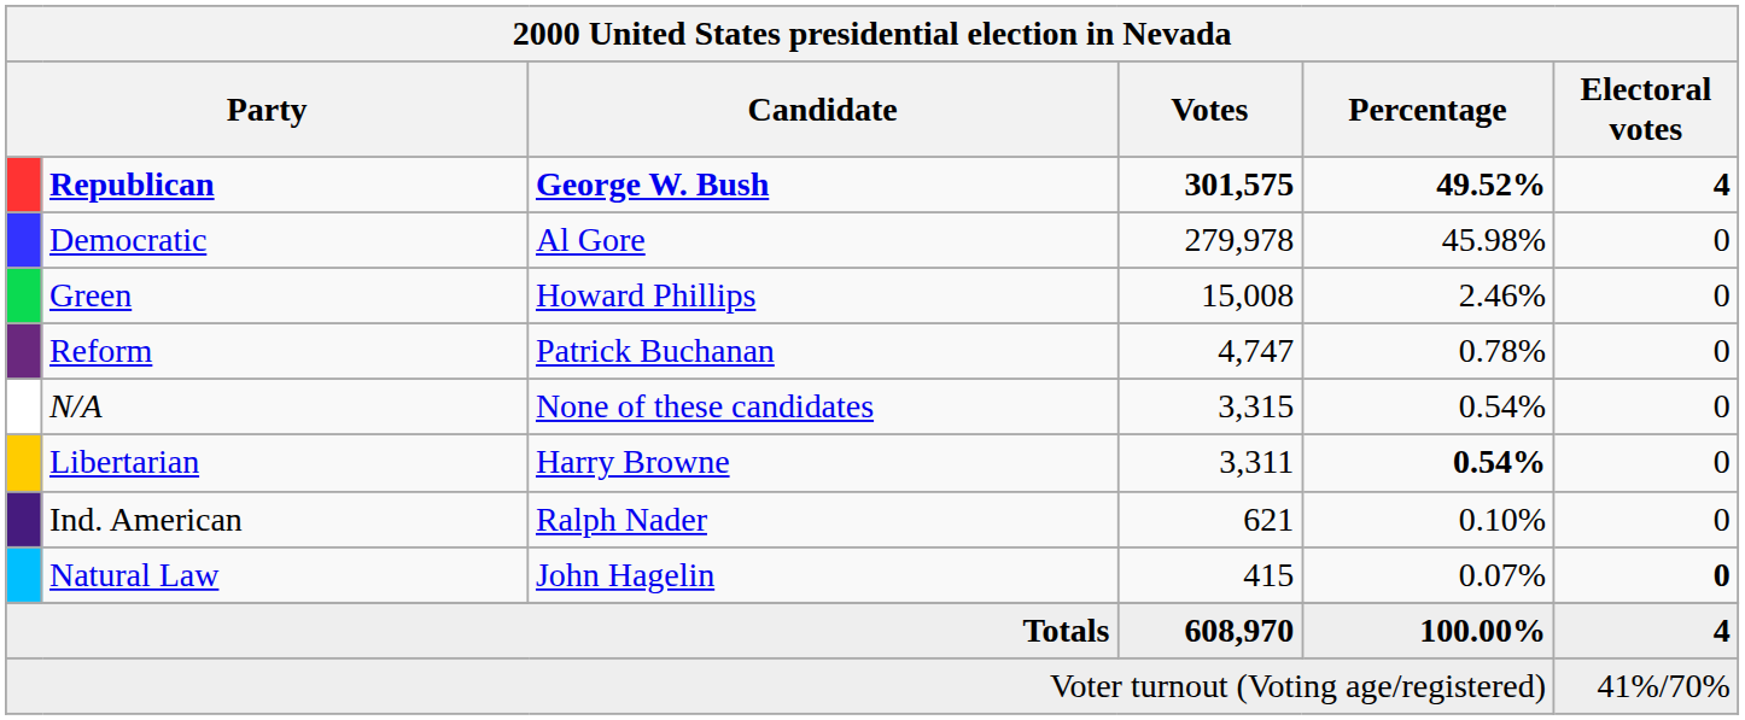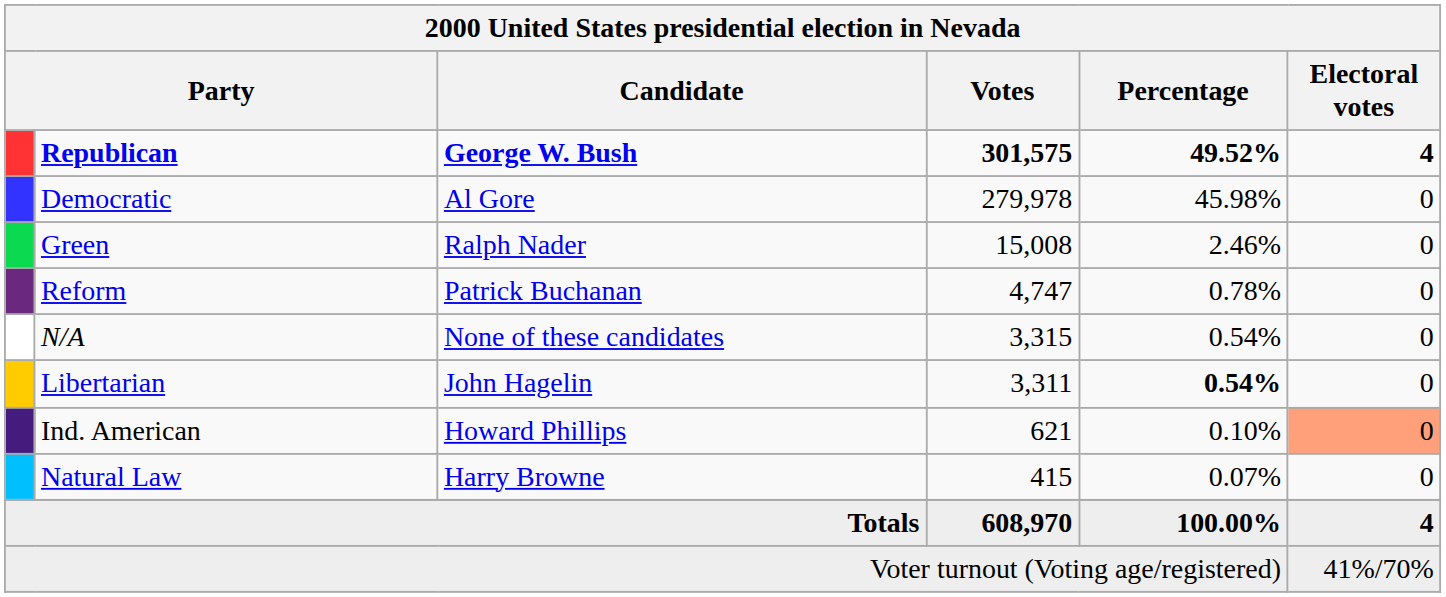 <table class="wikitable" style="font-size: 95%;">
 <tr>
 <th colspan="6">2000 United States presidential election in Nevada</th>
 </tr>
 <tr>
 <th colspan="2" style="width: 15em">Party</th>
 <th style="width: 17em">Candidate</th>
 <th style="width: 5em">Votes</th>
 <th style="width: 7em">Percentage</th>
 <th style="width: 5em">Electoral votes</th>
 </tr>
 <tr>
 <th style="background-color:#FF3333; width: 3px"></th>
 <td style="width: 130px"><strong><a href='#'>Republican</a></strong></td>
 <td><strong><a href='#'>George W. Bush</a></strong></td>
 <td align="right"><strong>301,575</strong></td>
 <td align="right"><strong>49.52%</strong></td>
 <td align="right"><strong>4</strong></td>
 </tr>
 <tr>
 <th style="background-color:#3333FF; width: 3px"></th>
 <td style="width: 130px"><a href='#'>Democratic</a></td>
 <td><a href='#'>Al Gore</a></td>
 <td align="right">279,978</td>
 <td align="right">45.98%</td>
 <td align="right">0</td>
 </tr>
 <tr>
 <th style="background-color:#0BDA51; width: 3px"></th>
 <td style="width: 130px"><a href='#'>Green</a></td>
-<td><a href='#'>Howard Phillips</a></td>
+<td><a href='#'>Ralph Nader</a></td>
 <td align="right">15,008</td>
 <td align="right">2.46%</td>
 <td align="right">0</td>
 </tr>
 <tr>
 <th style="background-color:#6A287E; width: 3px"></th>
 <td style="width: 130px"><a href='#'>Reform</a></td>
 <td><a href='#'>Patrick Buchanan</a></td>
 <td align="right">4,747</td>
 <td align="right">0.78%</td>
 <td align="right">0</td>
 </tr>
 <tr>
 <th style="background-color:#FFFFFF; width: 3px"></th>
 <td style="width: 130px"><em>N/A</em></td>
 <td><a href='#'>None of these candidates</a></td>
 <td align="right">3,315</td>
 <td align="right">0.54%</td>
 <td align="right">0</td>
 </tr>
 <tr>
 <th style="background-color:#FC0; width: 3px"></th>
 <td style="width: 130px"><a href='#'>Libertarian</a></td>
-<td><a href='#'>Harry Browne</a></td>
+<td><a href='#'>John Hagelin</a></td>
 <td align="right">3,311</td>
 <td align="right"><strong>0.54%</strong></td>
 <td align="right">0</td>
 </tr>
 <tr>
 <th style="background-color:#461B7E; width: 3px"></th>
 <td style="width: 130px">Ind. American</td>
-<td><a href='#'>Ralph Nader</a></td>
+<td><a href='#'>Howard Phillips</a></td>
 <td align="right">621</td>
 <td align="right">0.10%</td>
-<td align="right">0</td>
+<td align="right" style="background: lightsalmon;">0</td>
 </tr>
 <tr>
 <th style="background-color:#00BFFF; width: 3px"></th>
 <td style="width: 130px"><a href='#'>Natural Law</a></td>
-<td><a href='#'>John Hagelin</a></td>
+<td><a href='#'>Harry Browne</a></td>
 <td align="right">415</td>
 <td align="right">0.07%</td>
-<td align="right"><strong>0</strong></td>
+<td align="right">0</td>
 </tr>
 <tr>
 </tr>
 <tr bgcolor="#EEEEEE">
 <td colspan="3" align="right"><strong>Totals</strong></td>
 <td align="right"><strong>608,970</strong></td>
 <td align="right"><strong>100.00%</strong></td>
 <td align="right"><strong>4</strong></td>
 </tr>
 <tr bgcolor="#EEEEEE">
 <td colspan="5" align="right">Voter turnout (Voting age/registered)</td>
 <td colspan="1" align="right">41%/70%</td>
 </tr>
 </table>
